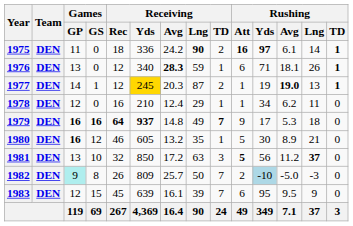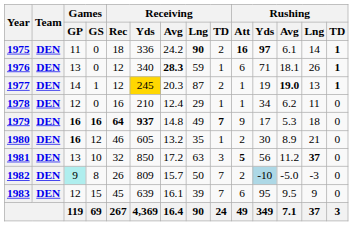 <table class="wikitable" style="text-align:center">
 <tr>
 <th rowspan="2">Year</th>
 <th rowspan="2">Team</th>
 <th colspan="2">Games</th>
 <th colspan="5">Receiving</th>
 <th colspan="5">Rushing</th>
 </tr>
 <tr>
 <th>GP</th>
 <th>GS</th>
 <th>Rec</th>
 <th>Yds</th>
 <th>Avg</th>
 <th>Lng</th>
 <th>TD</th>
 <th>Att</th>
 <th>Yds</th>
 <th>Avg</th>
 <th>Lng</th>
 <th>TD</th>
 </tr>
 <tr>
 <th><a href='#'>1975</a></th>
 <th><a href='#'>DEN</a></th>
 <td>11</td>
 <td>0</td>
 <td>18</td>
 <td>336</td>
 <td>24.2</td>
 <td><strong>90</strong></td>
 <td>2</td>
 <td><strong>16</strong></td>
 <td><strong>97</strong></td>
 <td>6.1</td>
 <td>14</td>
 <td><strong>1</strong></td>
 </tr>
 <tr>
 <th><a href='#'>1976</a></th>
 <th><a href='#'>DEN</a></th>
 <td>13</td>
 <td>0</td>
 <td>12</td>
 <td>340</td>
 <td><strong>28.3</strong></td>
 <td>59</td>
 <td>1</td>
 <td>6</td>
 <td>71</td>
 <td>18.1</td>
 <td>26</td>
 <td><strong>1</strong></td>
 </tr>
 <tr>
 <th><a href='#'>1977</a></th>
 <th><a href='#'>DEN</a></th>
 <td>14</td>
 <td>1</td>
 <td>12</td>
 <td style="background: gold;">245</td>
 <td>20.3</td>
 <td>87</td>
 <td>2</td>
 <td>1</td>
 <td>19</td>
 <td><strong>19.0</strong></td>
 <td>13</td>
 <td><strong>1</strong></td>
 </tr>
 <tr>
 <th><a href='#'>1978</a></th>
 <th><a href='#'>DEN</a></th>
 <td>12</td>
 <td>0</td>
 <td>16</td>
 <td>210</td>
 <td>12.4</td>
 <td>29</td>
 <td>1</td>
 <td>1</td>
 <td>34</td>
 <td>6.2</td>
 <td>11</td>
 <td>0</td>
 </tr>
 <tr>
 <th><a href='#'>1979</a></th>
 <th><a href='#'>DEN</a></th>
 <td><strong>16</strong></td>
 <td><strong>16</strong></td>
 <td><strong>64</strong></td>
 <td><strong>937</strong></td>
 <td>14.8</td>
 <td>49</td>
 <td><strong>7</strong></td>
 <td>9</td>
 <td>17</td>
 <td>5.3</td>
 <td>18</td>
 <td>0</td>
 </tr>
 <tr>
 <th><a href='#'>1980</a></th>
 <th><a href='#'>DEN</a></th>
 <td><strong>16</strong></td>
 <td>12</td>
 <td>46</td>
 <td>605</td>
 <td>13.2</td>
 <td>35</td>
 <td>1</td>
-<td>5</td>
+<td>2</td>
 <td>30</td>
 <td>8.9</td>
 <td>21</td>
 <td>0</td>
 </tr>
 <tr>
 <th><a href='#'>1981</a></th>
 <th><a href='#'>DEN</a></th>
 <td>13</td>
 <td>10</td>
 <td>32</td>
 <td>850</td>
 <td>17.2</td>
 <td>63</td>
 <td>3</td>
 <td><strong>5</strong></td>
 <td>56</td>
 <td>11.2</td>
 <td><strong>37</strong></td>
 <td>0</td>
 </tr>
 <tr>
 <th><a href='#'>1982</a></th>
 <th><a href='#'>DEN</a></th>
 <td style="background: paleturquoise;">9</td>
 <td>8</td>
 <td>26</td>
 <td>809</td>
-<td>25.7</td>
+<td>15.7</td>
 <td>50</td>
 <td>7</td>
 <td>2</td>
 <td style="background: lightblue;">-10</td>
 <td>-5.0</td>
 <td>-3</td>
 <td>0</td>
 </tr>
 <tr>
 <th><a href='#'>1983</a></th>
 <th><a href='#'>DEN</a></th>
 <td>12</td>
 <td>15</td>
 <td>45</td>
 <td>639</td>
 <td>16.1</td>
 <td>39</td>
 <td>7</td>
 <td>6</td>
 <td>95</td>
 <td>9.5</td>
 <td>9</td>
 <td>0</td>
 </tr>
 <tr>
 <th colspan="2"></th>
 <th>119</th>
 <th>69</th>
 <th>267</th>
 <th>4,369</th>
 <th>16.4</th>
 <th>90</th>
 <th>24</th>
 <th>49</th>
 <th>349</th>
 <th>7.1</th>
 <th>37</th>
 <th>3</th>
 </tr>
 </table>
